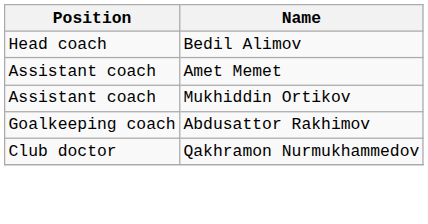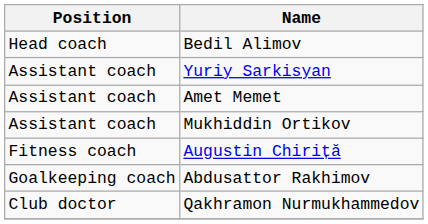 <table class="wikitable">
 <tr>
 <th>Position</th>
 <th>Name</th>
 </tr>
 <tr>
 <td>Head coach</td>
 <td> Bedil Alimov</td>
 </tr>
 <tr>
 <td>Assistant coach</td>
+<td> <a href='#'>Yuriy Sarkisyan</a></td>
+</tr>
+<tr>
+<td>Assistant coach</td>
 <td> Amet Memet</td>
 </tr>
 <tr>
 <td>Assistant coach</td>
 <td> Mukhiddin Ortikov</td>
+</tr>
+<tr>
+<td>Fitness coach</td>
+<td> <a href='#'>Augustin Chiriță</a></td>
 </tr>
 <tr>
 <td>Goalkeeping coach</td>
 <td> Abdusattor Rakhimov</td>
 </tr>
 <tr>
 <td>Club doctor</td>
 <td> Qakhramon Nurmukhammedov</td>
 </tr>
 <tr>
 </tr>
 </table>
